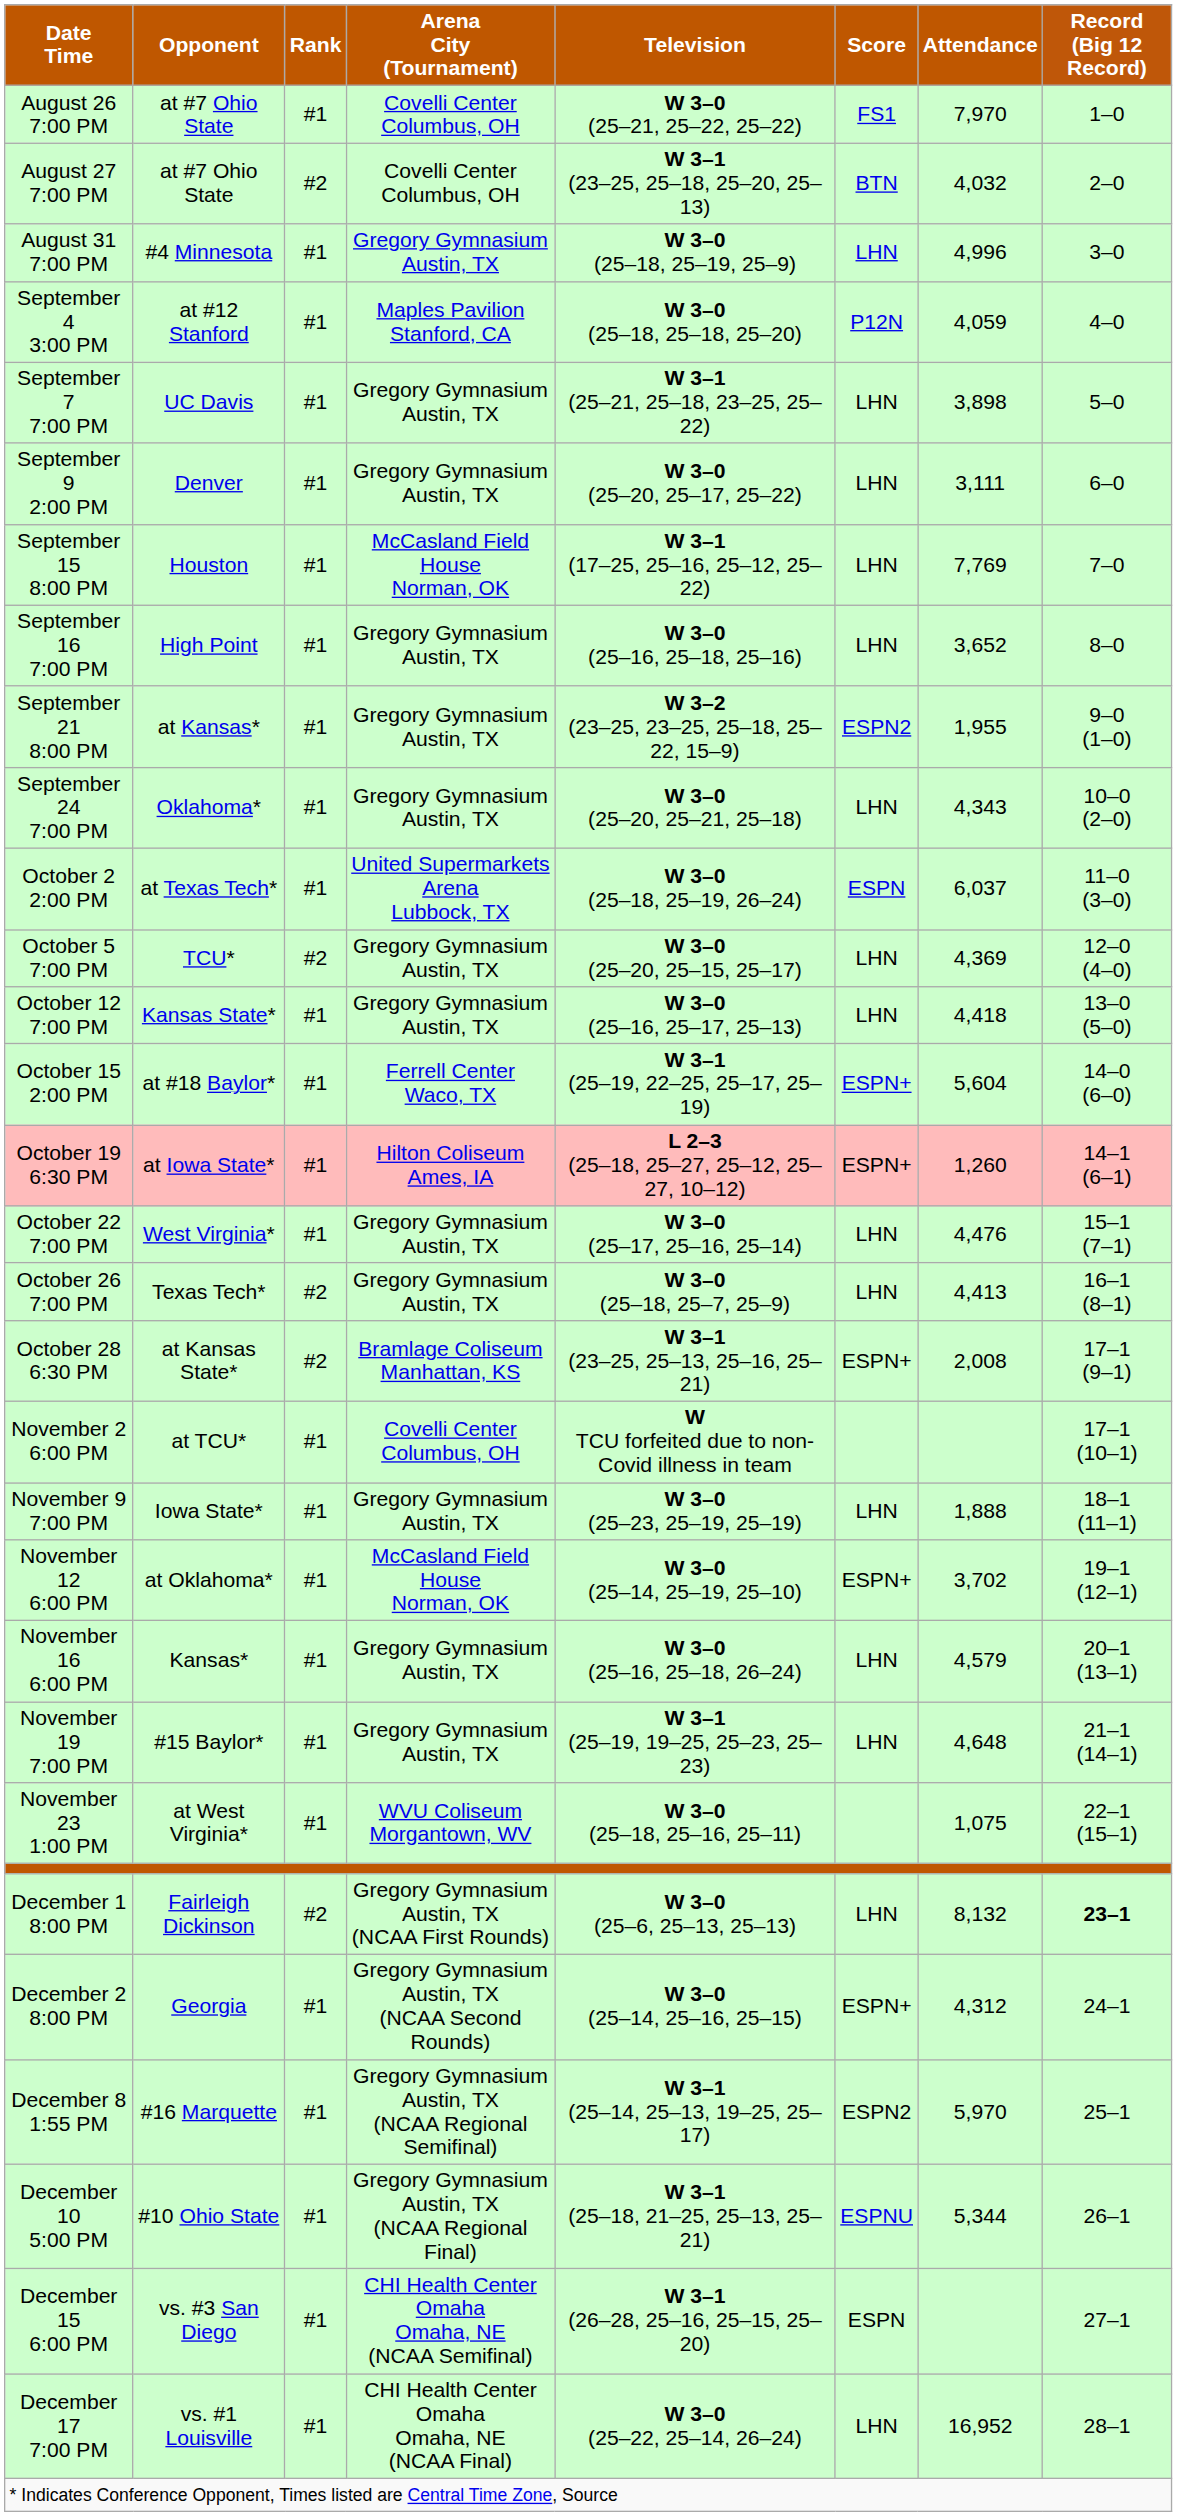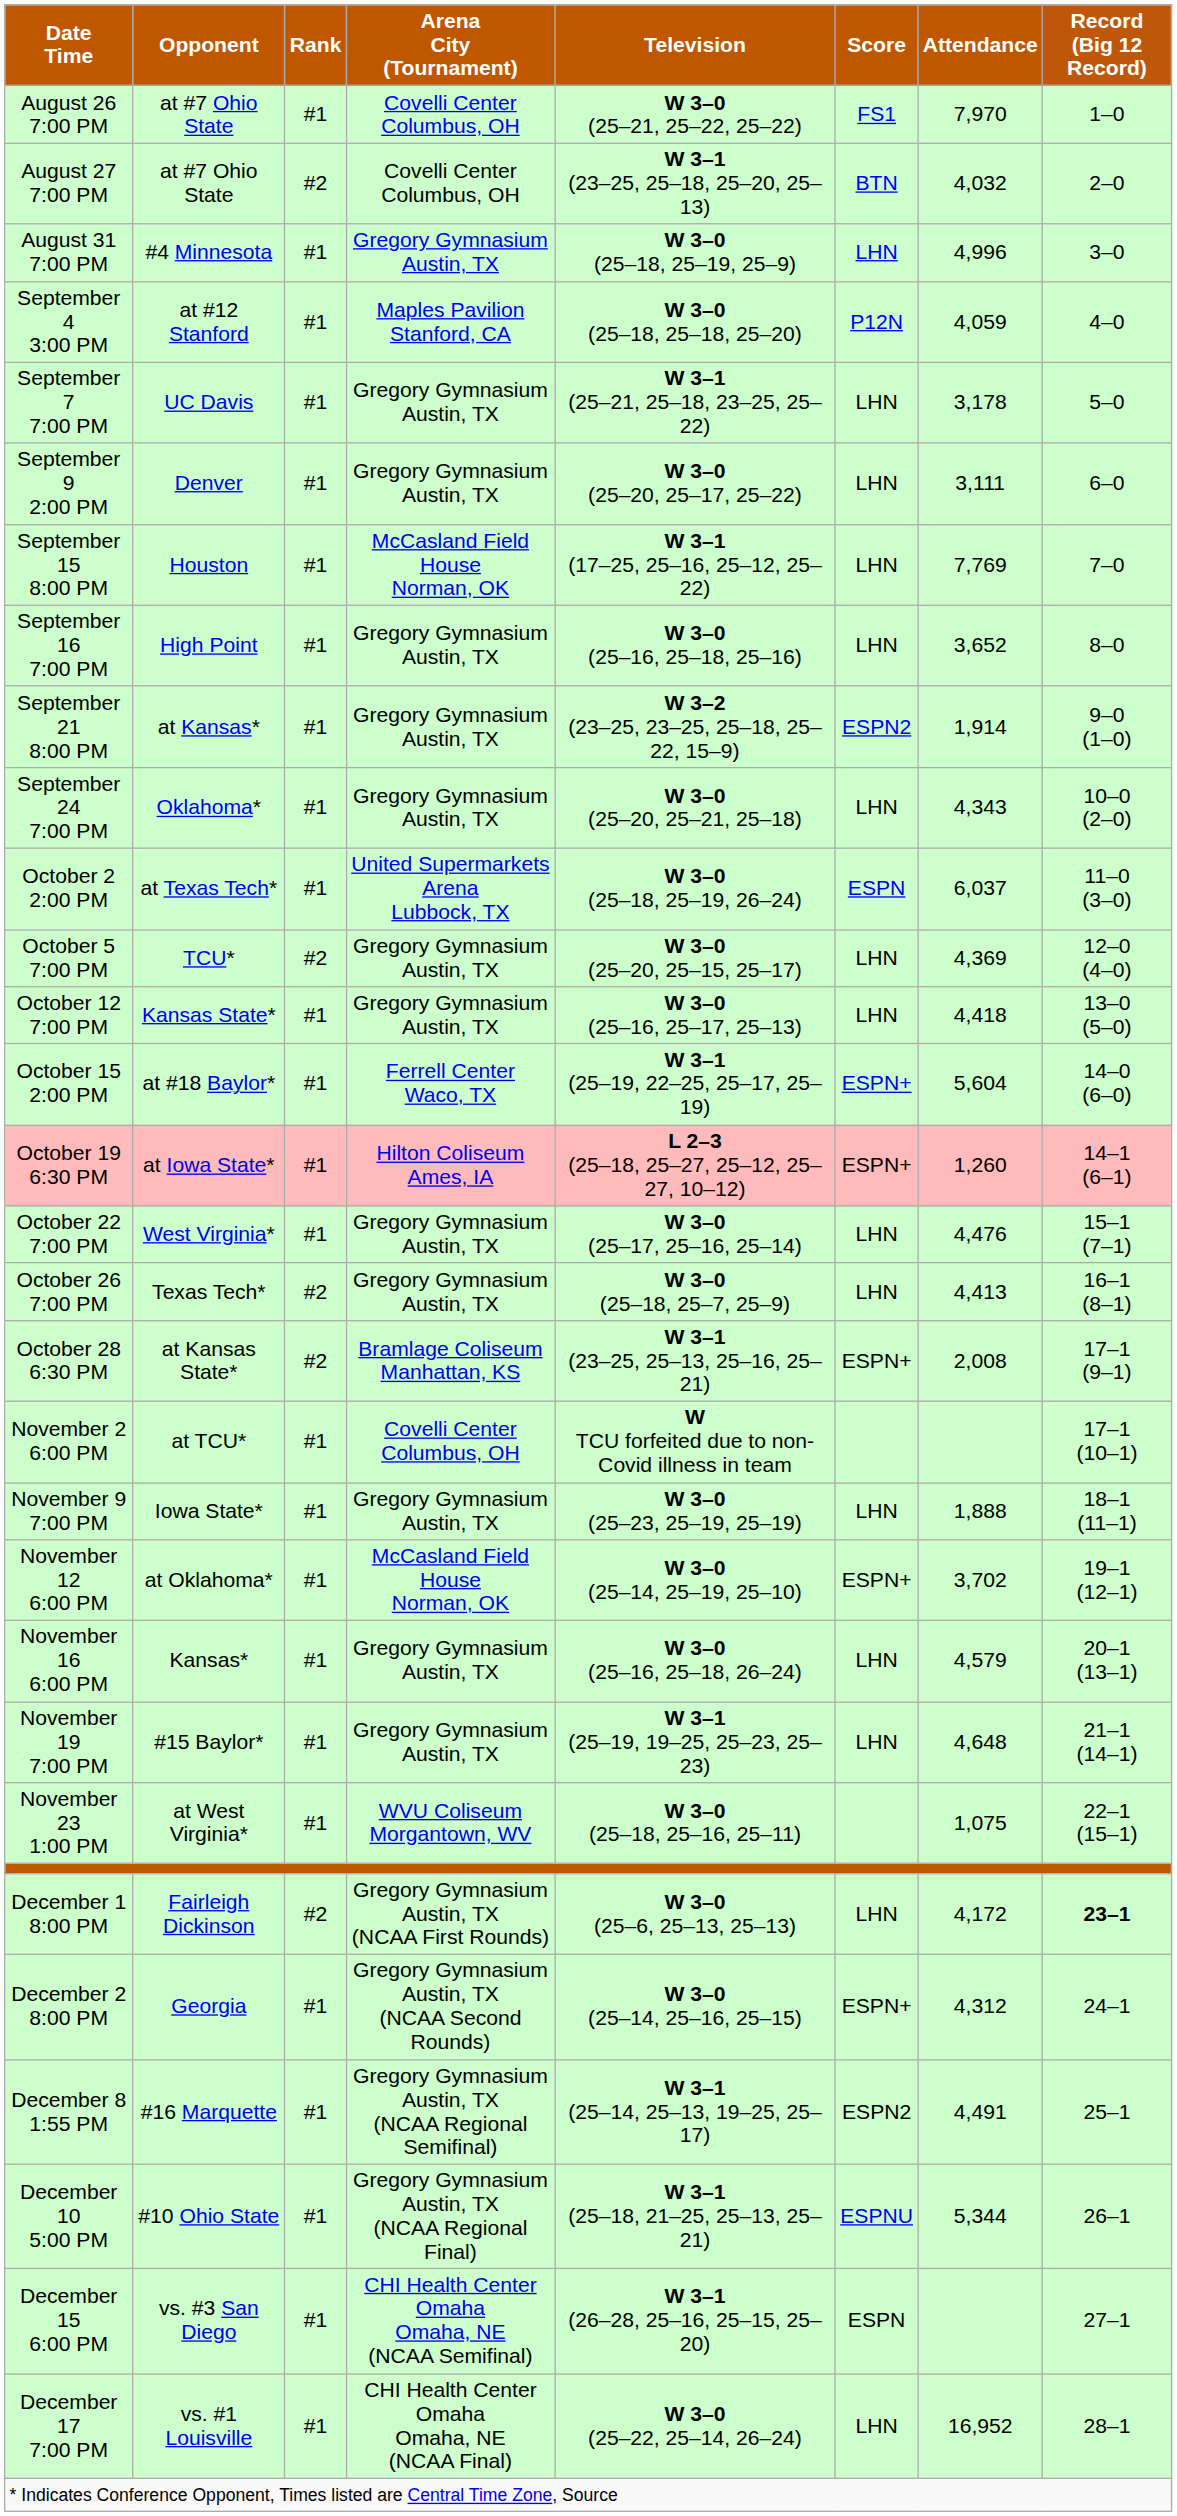 <table class="wikitable" style="width:70%">
 <tr>
 <th style="background:#bf5700; color:#FFFFFF;" scope="col">Date<br>Time</th>
 <th style="background:#bf5700; color:#FFFFFF;" scope="col">Opponent</th>
 <th style="background:#bf5700; color:#FFFFFF;" scope="col">Rank</th>
 <th style="background:#bf5700; color:#FFFFFF;" scope="col">Arena<br>City<br>(Tournament)</th>
 <th style="background:#bf5700; color:#FFFFFF;" scope="col">Television</th>
 <th style="background:#bf5700; color:#FFFFFF;" scope="col">Score</th>
 <th style="background:#bf5700; color:#FFFFFF;" scope="col">Attendance</th>
 <th style="background:#bf5709; color:#FFFFFF;" scope="col">Record<br>(Big 12 Record)</th>
 </tr>
 <tr align="center" bgcolor="#ccffcc">
 <td>August 26<br>7:00 PM</td>
 <td>at #7 <a href='#'>Ohio State</a></td>
 <td>#1</td>
 <td><a href='#'>Covelli Center</a><br><a href='#'>Columbus, OH</a></td>
 <td><strong>W 3–0</strong><br>(25–21, 25–22, 25–22)</td>
 <td><a href='#'>FS1</a></td>
 <td>7,970</td>
 <td>1–0</td>
 </tr>
 <tr align="center" bgcolor="#ccffcc">
 <td>August 27<br>7:00 PM</td>
 <td>at #7 Ohio State</td>
 <td>#2</td>
 <td>Covelli Center<br>Columbus, OH</td>
 <td><strong>W 3–1</strong><br>(23–25, 25–18, 25–20, 25–13)</td>
 <td><a href='#'>BTN</a></td>
 <td>4,032</td>
 <td>2–0</td>
 </tr>
 <tr align="center" bgcolor="#ccffcc">
 <td>August 31<br>7:00 PM</td>
 <td>#4 <a href='#'>Minnesota</a></td>
 <td>#1</td>
 <td><a href='#'>Gregory Gymnasium</a><br><a href='#'>Austin, TX</a></td>
 <td><strong>W 3–0</strong><br>(25–18, 25–19, 25–9)</td>
 <td><a href='#'>LHN</a></td>
 <td>4,996</td>
 <td>3–0</td>
 </tr>
 <tr align="center" bgcolor="#ccffcc">
 <td>September 4<br>3:00 PM</td>
 <td>at #12 <a href='#'>Stanford</a></td>
 <td>#1</td>
 <td><a href='#'>Maples Pavilion</a><br><a href='#'>Stanford, CA</a></td>
 <td><strong>W 3–0</strong><br>(25–18, 25–18, 25–20)</td>
 <td><a href='#'>P12N</a></td>
 <td>4,059</td>
 <td>4–0</td>
 </tr>
 <tr align="center" bgcolor="#ccffcc">
 <td>September 7<br>7:00 PM</td>
 <td><a href='#'>UC Davis</a></td>
 <td>#1</td>
 <td>Gregory Gymnasium<br>Austin, TX</td>
 <td><strong>W 3–1</strong><br>(25–21, 25–18, 23–25, 25–22)</td>
 <td>LHN</td>
-<td>3,898</td>
+<td>3,178</td>
 <td>5–0</td>
 </tr>
 <tr align="center" bgcolor="#ccffcc">
 <td>September 9<br>2:00 PM</td>
 <td><a href='#'>Denver</a></td>
 <td>#1</td>
 <td>Gregory Gymnasium<br>Austin, TX</td>
 <td><strong>W 3–0</strong><br>(25–20, 25–17, 25–22)</td>
 <td>LHN</td>
 <td>3,111</td>
 <td>6–0</td>
 </tr>
 <tr align="center" bgcolor="#ccffcc">
 <td>September 15<br>8:00 PM</td>
 <td><a href='#'>Houston</a></td>
 <td>#1</td>
 <td><a href='#'>McCasland Field House</a><br><a href='#'>Norman, OK</a></td>
 <td><strong>W 3–1</strong><br>(17–25, 25–16, 25–12, 25–22)</td>
 <td>LHN</td>
 <td>7,769</td>
 <td>7–0</td>
 </tr>
 <tr align="center" bgcolor="#ccffcc">
 <td>September 16<br>7:00 PM</td>
 <td><a href='#'>High Point</a></td>
 <td>#1</td>
 <td>Gregory Gymnasium<br>Austin, TX</td>
 <td><strong>W 3–0</strong><br>(25–16, 25–18, 25–16)</td>
 <td>LHN</td>
 <td>3,652</td>
 <td>8–0</td>
 </tr>
 <tr align="center" bgcolor="#ccffcc">
 <td>September 21<br>8:00 PM</td>
 <td>at <a href='#'>Kansas</a>*</td>
 <td>#1</td>
 <td>Gregory Gymnasium<br>Austin, TX</td>
 <td><strong>W 3–2</strong><br>(23–25, 23–25, 25–18, 25–22, 15–9)</td>
 <td><a href='#'>ESPN2</a></td>
-<td>1,955</td>
+<td>1,914</td>
 <td>9–0<br>(1–0)</td>
 </tr>
 <tr align="center" bgcolor="#ccffcc">
 <td>September 24<br>7:00 PM</td>
 <td><a href='#'>Oklahoma</a>*</td>
 <td>#1</td>
 <td>Gregory Gymnasium<br>Austin, TX</td>
 <td><strong>W 3–0</strong><br>(25–20, 25–21, 25–18)</td>
 <td>LHN</td>
 <td>4,343</td>
 <td>10–0<br>(2–0)</td>
 </tr>
 <tr align="center" bgcolor="#ccffcc">
 <td>October 2<br>2:00 PM</td>
 <td>at <a href='#'>Texas Tech</a>*</td>
 <td>#1</td>
 <td><a href='#'>United Supermarkets Arena</a><br><a href='#'>Lubbock, TX</a></td>
 <td><strong>W 3–0</strong><br>(25–18, 25–19, 26–24)</td>
 <td><a href='#'>ESPN</a></td>
 <td>6,037</td>
 <td>11–0<br>(3–0)</td>
 </tr>
 <tr align="center" bgcolor="#ccffcc">
 <td>October 5<br>7:00 PM</td>
 <td><a href='#'>TCU</a>*</td>
 <td>#2</td>
 <td>Gregory Gymnasium<br>Austin, TX</td>
 <td><strong>W 3–0</strong><br>(25–20, 25–15, 25–17)</td>
 <td>LHN</td>
 <td>4,369</td>
 <td>12–0<br>(4–0)</td>
 </tr>
 <tr align="center" bgcolor="#ccffcc">
 <td>October 12<br>7:00 PM</td>
 <td><a href='#'>Kansas State</a>*</td>
 <td>#1</td>
 <td>Gregory Gymnasium<br>Austin, TX</td>
 <td><strong>W 3–0</strong><br>(25–16, 25–17, 25–13)</td>
 <td>LHN</td>
 <td>4,418</td>
 <td>13–0<br>(5–0)</td>
 </tr>
 <tr align="center" bgcolor="#ccffcc">
 <td>October 15<br>2:00 PM</td>
 <td>at #18 <a href='#'>Baylor</a>*</td>
 <td>#1</td>
 <td><a href='#'>Ferrell Center</a><br><a href='#'>Waco, TX</a></td>
 <td><strong>W 3–1</strong><br>(25–19, 22–25, 25–17, 25–19)</td>
 <td><a href='#'>ESPN+</a></td>
 <td>5,604</td>
 <td>14–0<br>(6–0)</td>
 </tr>
 <tr align="center" bgcolor="#ffbbbb">
 <td>October 19<br>6:30 PM</td>
 <td>at <a href='#'>Iowa State</a>*</td>
 <td>#1</td>
 <td><a href='#'>Hilton Coliseum</a><br><a href='#'>Ames, IA</a></td>
 <td><strong>L 2–3</strong><br>(25–18, 25–27, 25–12, 25–27, 10–12)</td>
 <td>ESPN+</td>
 <td>1,260</td>
 <td>14–1<br>(6–1)</td>
 </tr>
 <tr align="center" bgcolor="#ccffcc">
 <td>October 22<br>7:00 PM</td>
 <td><a href='#'>West Virginia</a>*</td>
 <td>#1</td>
 <td>Gregory Gymnasium<br>Austin, TX</td>
 <td><strong>W 3–0</strong><br>(25–17, 25–16, 25–14)</td>
 <td>LHN</td>
 <td>4,476</td>
 <td>15–1<br>(7–1)</td>
 </tr>
 <tr align="center" bgcolor="#ccffcc">
 <td>October 26<br>7:00 PM</td>
 <td>Texas Tech*</td>
 <td>#2</td>
 <td>Gregory Gymnasium<br>Austin, TX</td>
 <td><strong>W 3–0</strong><br>(25–18, 25–7, 25–9)</td>
 <td>LHN</td>
 <td>4,413</td>
 <td>16–1<br>(8–1)</td>
 </tr>
 <tr align="center" bgcolor="#ccffcc">
 <td>October 28<br>6:30 PM</td>
 <td>at Kansas State*</td>
 <td>#2</td>
 <td><a href='#'>Bramlage Coliseum</a><br><a href='#'>Manhattan, KS</a></td>
 <td><strong>W 3–1</strong><br>(23–25, 25–13, 25–16, 25–21)</td>
 <td>ESPN+</td>
 <td>2,008</td>
 <td>17–1<br>(9–1)</td>
 </tr>
 <tr align="center" bgcolor="#ccffcc">
 <td>November 2<br>6:00 PM</td>
 <td>at TCU*</td>
 <td>#1</td>
 <td><a href='#'>Covelli Center</a><br><a href='#'>Columbus, OH</a></td>
 <td><strong>W</strong><br>TCU forfeited due to non-Covid illness in team</td>
 <td></td>
 <td></td>
 <td>17–1<br>(10–1)</td>
 </tr>
 <tr align="center" bgcolor="#ccffcc">
 <td>November 9<br>7:00 PM</td>
 <td>Iowa State*</td>
 <td>#1</td>
 <td>Gregory Gymnasium<br>Austin, TX</td>
 <td><strong>W 3–0</strong><br>(25–23, 25–19, 25–19)</td>
 <td>LHN</td>
 <td>1,888</td>
 <td>18–1<br>(11–1)</td>
 </tr>
 <tr align="center" bgcolor="#ccffcc">
 <td>November 12<br>6:00 PM</td>
 <td>at Oklahoma*</td>
 <td>#1</td>
 <td><a href='#'>McCasland Field House</a><br><a href='#'>Norman, OK</a></td>
 <td><strong>W 3–0</strong><br>(25–14, 25–19, 25–10)</td>
 <td>ESPN+</td>
 <td>3,702</td>
 <td>19–1<br>(12–1)</td>
 </tr>
 <tr align="center" bgcolor="#ccffcc">
 <td>November 16<br>6:00 PM</td>
 <td>Kansas*</td>
 <td>#1</td>
 <td>Gregory Gymnasium<br>Austin, TX</td>
 <td><strong>W 3–0</strong><br>(25–16, 25–18, 26–24)</td>
 <td>LHN</td>
 <td>4,579</td>
 <td>20–1<br>(13–1)</td>
 </tr>
 <tr align="center" bgcolor="#ccffcc">
 <td>November 19<br>7:00 PM</td>
 <td>#15 Baylor*</td>
 <td>#1</td>
 <td>Gregory Gymnasium<br>Austin, TX</td>
 <td><strong>W 3–1</strong><br>(25–19, 19–25, 25–23, 25–23)</td>
 <td>LHN</td>
 <td>4,648</td>
 <td>21–1<br>(14–1)</td>
 </tr>
 <tr align="center" bgcolor="#ccffcc">
 <td>November 23<br>1:00 PM</td>
 <td>at West Virginia*</td>
 <td>#1</td>
 <td><a href='#'>WVU Coliseum</a><br><a href='#'>Morgantown, WV</a></td>
 <td><strong>W 3–0</strong><br>(25–18, 25–16, 25–11)</td>
 <td></td>
 <td>1,075</td>
 <td>22–1<br>(15–1)</td>
 </tr>
 <tr align="center" bgcolor="#bf5700">
 <td colspan="8"><strong><a href='#'></a></strong></td>
 </tr>
 <tr align="center" bgcolor="#ccffcc">
 <td>December 1<br>8:00 PM</td>
 <td><a href='#'>Fairleigh Dickinson</a></td>
 <td>#2</td>
 <td>Gregory Gymnasium<br>Austin, TX<br>(NCAA First Rounds)</td>
 <td><strong>W 3–0</strong><br>(25–6, 25–13, 25–13)</td>
 <td>LHN</td>
-<td>8,132</td>
+<td>4,172</td>
 <td><strong>23–1</strong></td>
 </tr>
 <tr align="center" bgcolor="#ccffcc">
 <td>December 2<br>8:00 PM</td>
 <td><a href='#'>Georgia</a></td>
 <td>#1</td>
 <td>Gregory Gymnasium<br>Austin, TX<br>(NCAA Second Rounds)</td>
 <td><strong>W 3–0</strong><br>(25–14, 25–16, 25–15)</td>
 <td>ESPN+</td>
 <td>4,312</td>
 <td>24–1</td>
 </tr>
 <tr align="center" bgcolor="#ccffcc">
 <td>December 8<br>1:55 PM</td>
 <td>#16 <a href='#'>Marquette</a></td>
 <td>#1</td>
 <td>Gregory Gymnasium<br>Austin, TX<br>(NCAA Regional Semifinal)</td>
 <td><strong>W 3–1</strong><br>(25–14, 25–13, 19–25, 25–17)</td>
 <td>ESPN2</td>
-<td>5,970</td>
+<td>4,491</td>
 <td>25–1</td>
 </tr>
 <tr align="center" bgcolor="#ccffcc">
 <td>December 10<br>5:00 PM</td>
 <td>#10 <a href='#'>Ohio State</a></td>
 <td>#1</td>
 <td>Gregory Gymnasium<br>Austin, TX<br>(NCAA Regional Final)</td>
 <td><strong>W 3–1</strong><br>(25–18, 21–25, 25–13, 25–21)</td>
 <td><a href='#'>ESPNU</a></td>
 <td>5,344</td>
 <td>26–1</td>
 </tr>
 <tr align="center" bgcolor="#ccffcc">
 <td>December 15<br>6:00 PM</td>
 <td>vs. #3 <a href='#'>San Diego</a></td>
 <td>#1</td>
 <td><a href='#'>CHI Health Center Omaha</a><br><a href='#'>Omaha, NE</a><br>(NCAA Semifinal)</td>
 <td><strong>W 3–1</strong><br>(26–28, 25–16, 25–15, 25–20)</td>
 <td>ESPN</td>
 <td></td>
 <td>27–1</td>
 </tr>
 <tr align="center" bgcolor="#ccffcc">
 <td>December 17<br>7:00 PM</td>
 <td>vs. #1 <a href='#'>Louisville</a></td>
 <td>#1</td>
 <td>CHI Health Center Omaha<br>Omaha, NE<br>(NCAA Final)</td>
 <td><strong>W 3–0</strong><br>(25–22, 25–14, 26–24)</td>
 <td>LHN</td>
 <td>16,952</td>
 <td>28–1</td>
 </tr>
 <tr>
 <td colspan="8"><small> * Indicates Conference Opponent, Times listed are <a href='#'>Central Time Zone</a>, Source</small></td>
 </tr>
 </table>
